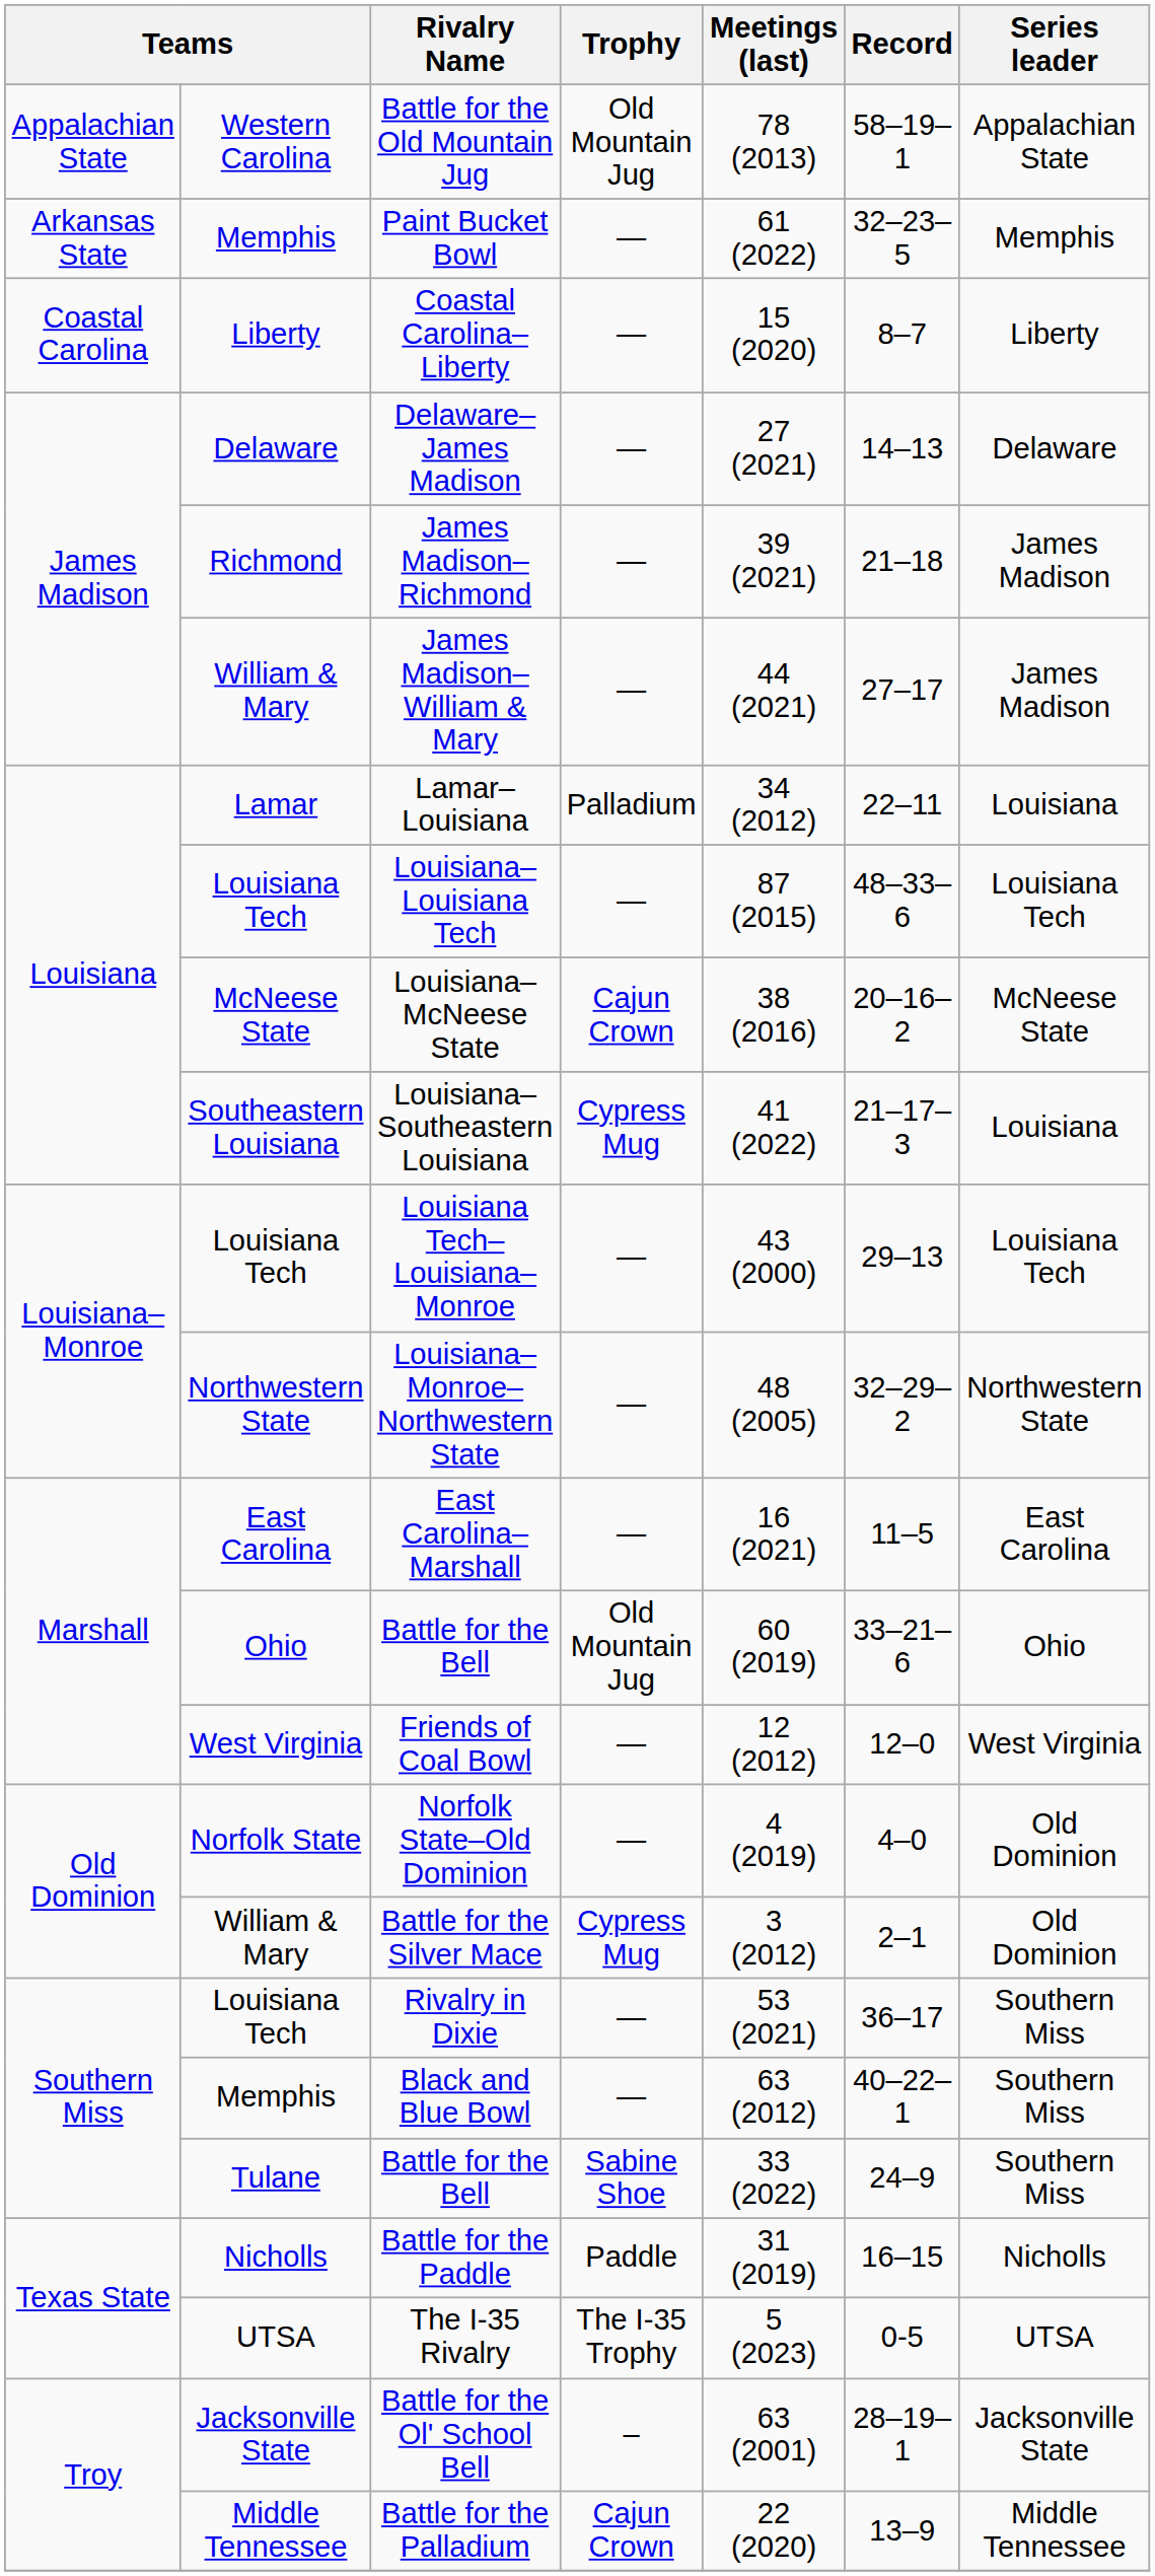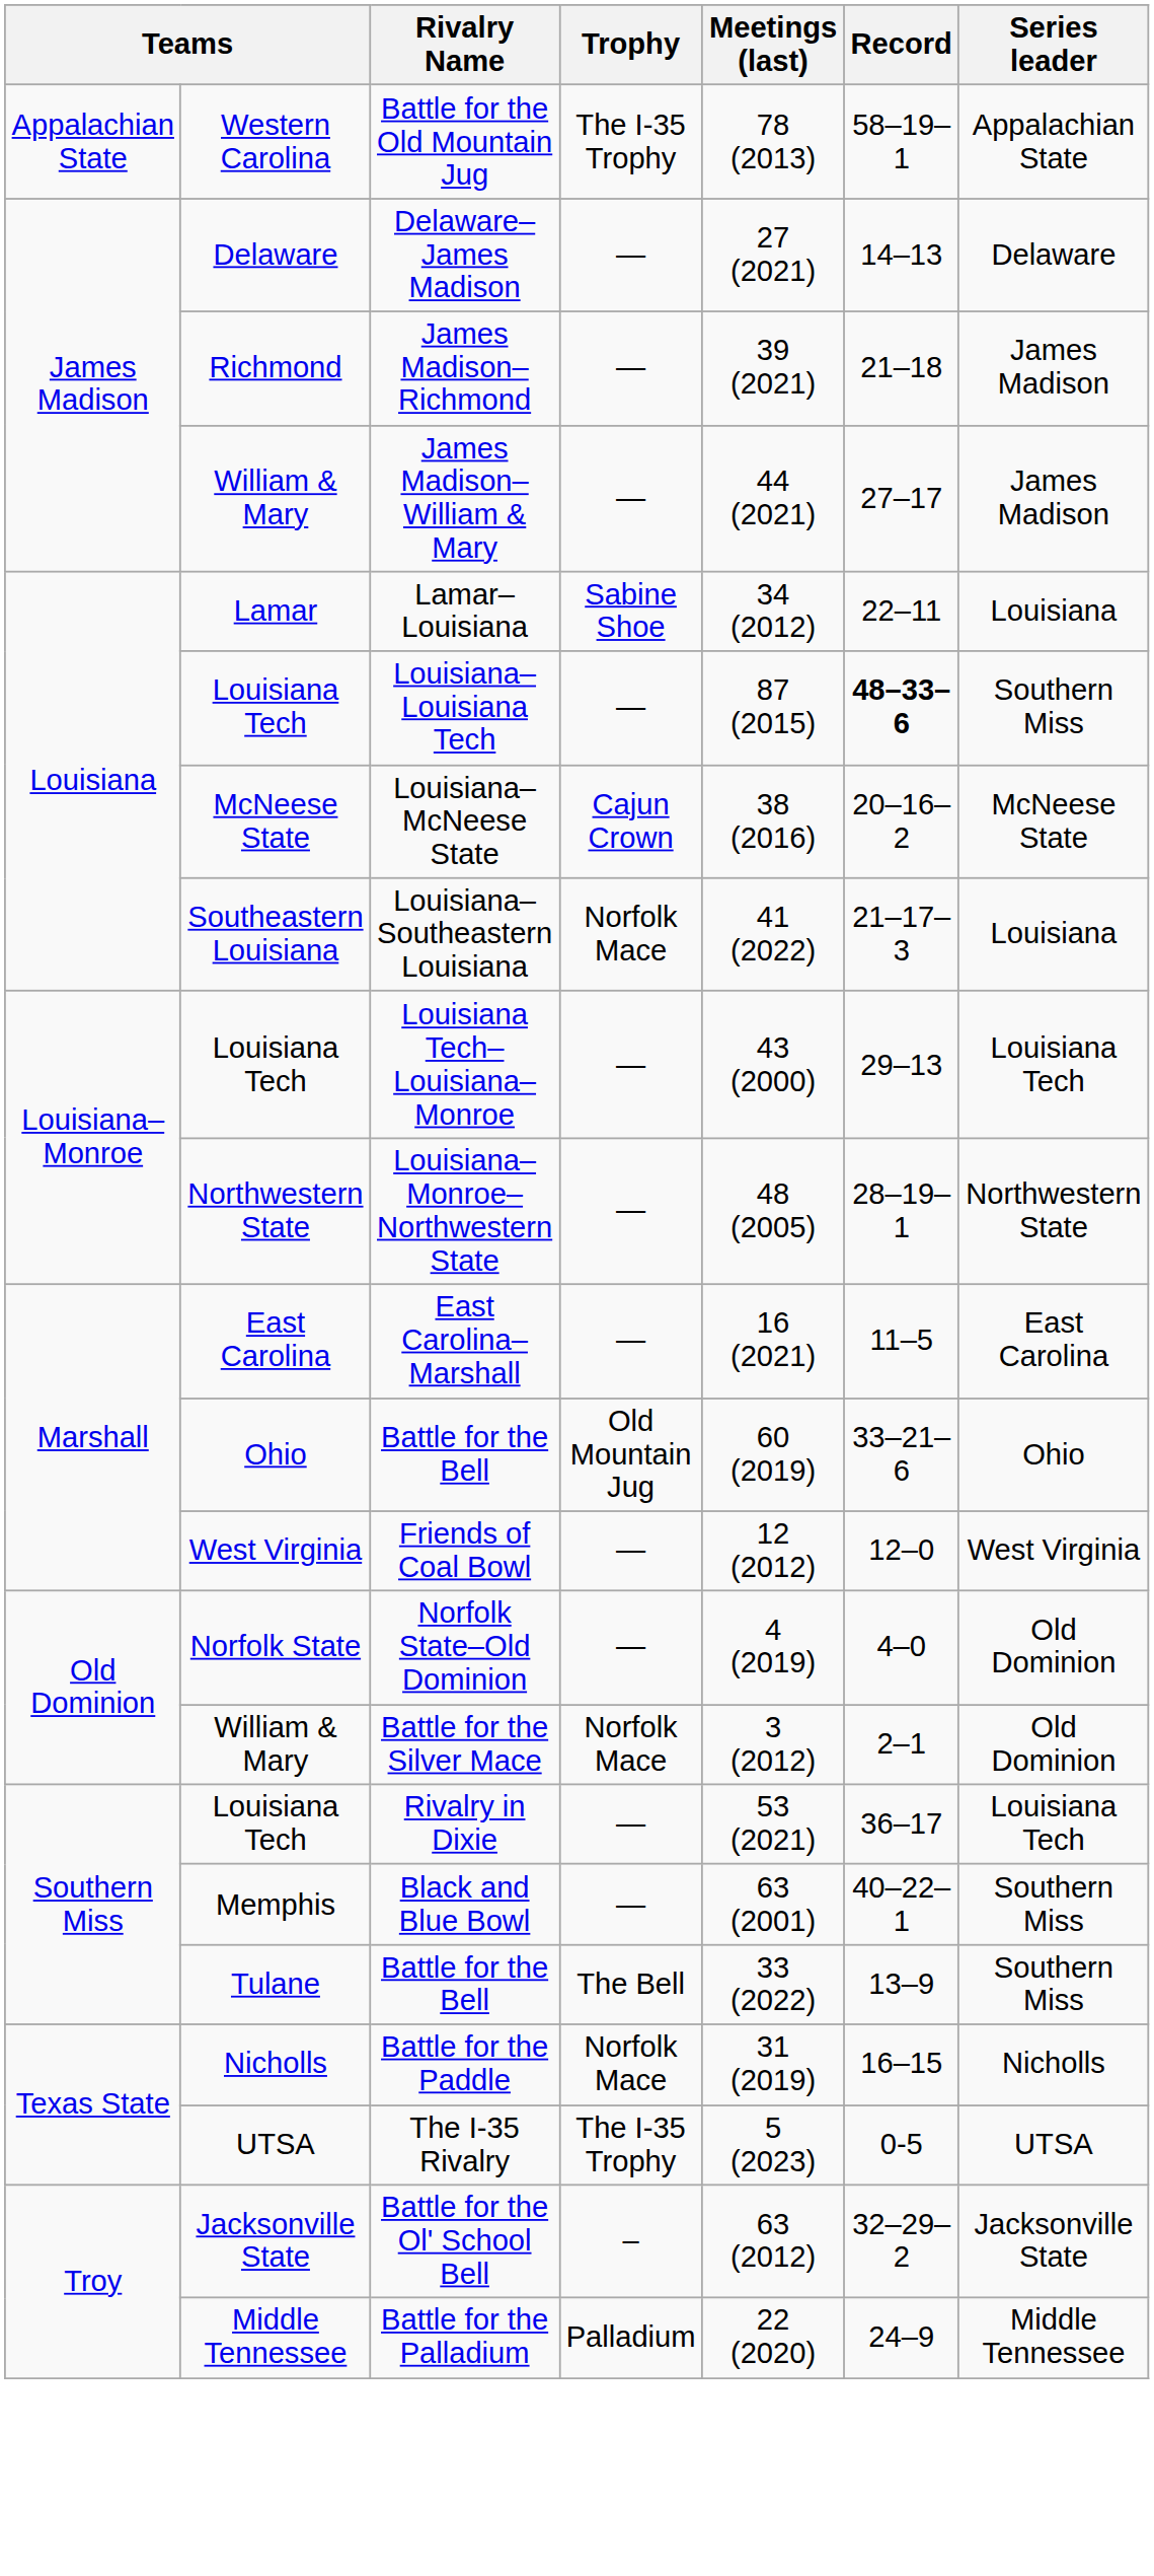 <table class="wikitable" style="text-align: center;">
 <tr>
 <th colspan="2" scope="col">Teams</th>
 <th scope="col">Rivalry Name</th>
 <th scope="col">Trophy</th>
 <th scope="col">Meetings<br>(last)</th>
 <th scope="col">Record</th>
 <th scope="col">Series leader</th>
 </tr>
 <tr>
 <td><a href='#'>Appalachian State</a></td>
 <td><a href='#'>Western Carolina</a></td>
 <td><a href='#'>Battle for the Old Mountain Jug</a></td>
-<td>Old Mountain Jug</td>
+<td>The I-35 Trophy</td>
 <td>78<br> (2013)</td>
 <td>58–19–1</td>
 <td>Appalachian State</td>
-</tr>
-<tr>
-<td><a href='#'>Arkansas State</a></td>
-<td><a href='#'>Memphis</a></td>
-<td><a href='#'>Paint Bucket Bowl</a></td>
-<td>—</td>
-<td>61<br>(2022)</td>
-<td>32–23–5</td>
-<td>Memphis</td>
-</tr>
-<tr>
-<td><a href='#'>Coastal Carolina</a></td>
-<td><a href='#'>Liberty</a></td>
-<td><a href='#'>Coastal Carolina–Liberty</a></td>
-<td>—</td>
-<td>15<br>(2020)</td>
-<td>8–7</td>
-<td>Liberty</td>
 </tr>
 <tr>
 <td rowspan="3"><a href='#'>James Madison</a></td>
 <td><a href='#'>Delaware</a></td>
 <td><a href='#'>Delaware–James Madison</a></td>
 <td>—</td>
 <td>27<br>(2021)</td>
 <td>14–13</td>
 <td>Delaware</td>
 </tr>
 <tr>
 <td><a href='#'>Richmond</a></td>
 <td><a href='#'>James Madison–Richmond</a></td>
 <td>—</td>
 <td>39<br>(2021)</td>
 <td>21–18</td>
 <td>James Madison</td>
 </tr>
 <tr>
 <td><a href='#'>William & Mary</a></td>
 <td><a href='#'>James Madison–William & Mary</a></td>
 <td>—</td>
 <td>44<br>(2021)</td>
 <td>27–17</td>
 <td>James Madison</td>
 </tr>
 <tr>
 <td rowspan="4"><a href='#'>Louisiana</a></td>
 <td><a href='#'>Lamar</a></td>
 <td>Lamar–Louisiana</td>
-<td>Palladium</td>
+<td><a href='#'>Sabine Shoe</a></td>
 <td>34<br>(2012)</td>
 <td>22–11</td>
 <td>Louisiana</td>
 </tr>
 <tr>
 <td><a href='#'>Louisiana Tech</a></td>
 <td><a href='#'>Louisiana–Louisiana Tech</a></td>
 <td>—</td>
 <td>87<br>(2015)</td>
-<td>48–33–6</td>
-<td>Louisiana Tech</td>
+<td><strong>48–33–6</strong></td>
+<td>Southern Miss</td>
 </tr>
 <tr>
 <td><a href='#'>McNeese State</a></td>
 <td>Louisiana–McNeese State</td>
 <td><a href='#'>Cajun Crown</a></td>
 <td>38<br>(2016)</td>
 <td>20–16–2</td>
 <td>McNeese State</td>
 </tr>
 <tr>
 <td><a href='#'>Southeastern Louisiana</a></td>
 <td>Louisiana–Southeastern Louisiana</td>
-<td><a href='#'>Cypress Mug</a></td>
+<td>Norfolk Mace</td>
 <td>41<br>(2022)</td>
 <td>21–17–3</td>
 <td>Louisiana</td>
 </tr>
 <tr>
 <td rowspan="2"><a href='#'>Louisiana–Monroe</a></td>
 <td>Louisiana Tech</td>
 <td><a href='#'>Louisiana Tech–Louisiana–Monroe</a></td>
 <td>—</td>
 <td>43<br>(2000)</td>
 <td>29–13</td>
 <td>Louisiana Tech</td>
 </tr>
 <tr>
 <td><a href='#'>Northwestern State</a></td>
 <td><a href='#'>Louisiana–Monroe–Northwestern State</a></td>
 <td>—</td>
 <td>48<br>(2005)</td>
-<td>32–29–2</td>
+<td>28–19–1</td>
 <td>Northwestern State</td>
 </tr>
 <tr>
 <td rowspan="3"><a href='#'>Marshall</a></td>
 <td><a href='#'>East Carolina</a></td>
 <td><a href='#'>East Carolina–Marshall</a></td>
 <td>—</td>
 <td>16 <br>(2021)</td>
 <td>11–5</td>
 <td>East Carolina</td>
 </tr>
 <tr>
 <td><a href='#'>Ohio</a></td>
 <td><a href='#'>Battle for the Bell</a></td>
 <td>Old Mountain Jug</td>
 <td>60 <br>(2019)</td>
 <td>33–21–6</td>
 <td>Ohio</td>
 </tr>
 <tr>
 <td><a href='#'>West Virginia</a></td>
 <td><a href='#'>Friends of Coal Bowl</a></td>
 <td>—</td>
 <td>12 <br>(2012)</td>
 <td>12–0</td>
 <td>West Virginia</td>
 </tr>
 <tr>
 <td rowspan="2"><a href='#'>Old Dominion</a></td>
 <td><a href='#'>Norfolk State</a></td>
 <td><a href='#'>Norfolk State–Old Dominion</a></td>
 <td>—</td>
 <td>4<br>(2019)</td>
 <td>4–0</td>
 <td>Old Dominion</td>
 </tr>
 <tr>
 <td>William & Mary</td>
 <td><a href='#'>Battle for the Silver Mace</a></td>
-<td><a href='#'>Cypress Mug</a></td>
+<td>Norfolk Mace</td>
 <td>3<br>(2012)</td>
 <td>2–1</td>
 <td>Old Dominion</td>
 </tr>
 <tr>
 <td rowspan="3"><a href='#'>Southern Miss</a></td>
 <td>Louisiana Tech</td>
 <td><a href='#'>Rivalry in Dixie</a></td>
 <td>—</td>
 <td>53 <br>(2021)</td>
 <td>36–17</td>
-<td>Southern Miss</td>
+<td>Louisiana Tech</td>
 </tr>
 <tr>
 <td>Memphis</td>
 <td><a href='#'>Black and Blue Bowl</a></td>
 <td>—</td>
-<td>63 <br>(2012)</td>
+<td>63<br>(2001)</td>
 <td>40–22–1</td>
 <td>Southern Miss</td>
 </tr>
 <tr>
 <td><a href='#'>Tulane</a></td>
 <td><a href='#'>Battle for the Bell</a></td>
-<td><a href='#'>Sabine Shoe</a></td>
+<td>The Bell</td>
 <td>33 <br>(2022)</td>
-<td>24–9</td>
+<td>13–9</td>
 <td>Southern Miss</td>
 </tr>
 <tr>
 <td rowspan="2"><a href='#'>Texas State</a></td>
 <td><a href='#'>Nicholls</a></td>
 <td><a href='#'>Battle for the Paddle</a></td>
-<td>Paddle</td>
+<td>Norfolk Mace</td>
 <td>31<br>(2019)</td>
 <td>16–15</td>
 <td>Nicholls</td>
 </tr>
 <tr>
 <td UTSA Roadrunners football>UTSA</td>
 <td>The I-35 Rivalry</td>
 <td>The I-35 Trophy</td>
 <td>5<br>(2023)</td>
 <td>0-5</td>
 <td>UTSA</td>
 </tr>
 <tr>
 <td rowspan="2"><a href='#'>Troy</a></td>
 <td><a href='#'>Jacksonville State</a></td>
 <td><a href='#'>Battle for the Ol' School Bell</a></td>
 <td>–</td>
-<td>63<br>(2001)</td>
-<td>28–19–1</td>
+<td>63 <br>(2012)</td>
+<td>32–29–2</td>
 <td>Jacksonville State</td>
 </tr>
 <tr>
 <td><a href='#'>Middle Tennessee</a></td>
 <td><a href='#'>Battle for the Palladium</a></td>
-<td><a href='#'>Cajun Crown</a></td>
+<td>Palladium</td>
 <td>22<br>(2020)</td>
-<td>13–9</td>
+<td>24–9</td>
 <td>Middle Tennessee</td>
 </tr>
 <tr>
 </tr>
 </table>
